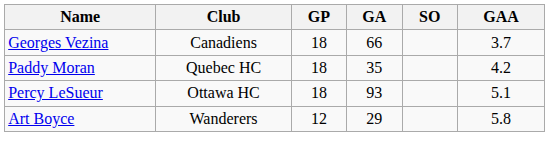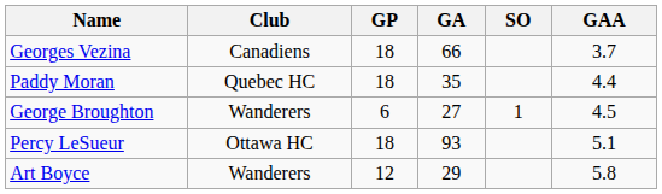 <table class="wikitable" style="text-align:center;">
 <tr>
 <th style="width:9em">Name</th>
 <th style="width:8em">Club</th>
 <th style="width:3em">GP</th>
 <th style="width:3em">GA</th>
 <th style="width:3em">SO</th>
 <th style="width:5em">GAA</th>
 </tr>
 <tr>
 <td align="left"><a href='#'>Georges Vezina</a></td>
 <td>Canadiens</td>
 <td>18</td>
 <td>66</td>
 <td></td>
 <td>3.7</td>
 </tr>
 <tr>
 <td align="left"><a href='#'>Paddy Moran</a></td>
 <td>Quebec HC</td>
 <td>18</td>
 <td>35</td>
 <td></td>
-<td>4.2</td>
+<td>4.4</td>
+</tr>
+<tr>
+<td align="left"><a href='#'>George Broughton</a></td>
+<td>Wanderers</td>
+<td>6</td>
+<td>27</td>
+<td>1</td>
+<td>4.5</td>
 </tr>
 <tr>
 <td align="left"><a href='#'>Percy LeSueur</a></td>
 <td>Ottawa HC</td>
 <td>18</td>
 <td>93</td>
 <td></td>
 <td>5.1</td>
 </tr>
 <tr>
 <td align="left"><a href='#'>Art Boyce</a></td>
 <td>Wanderers</td>
 <td>12</td>
 <td>29</td>
 <td></td>
 <td>5.8</td>
 </tr>
 <tr>
 </tr>
 </table>
